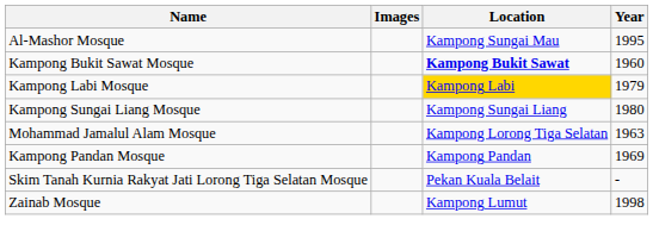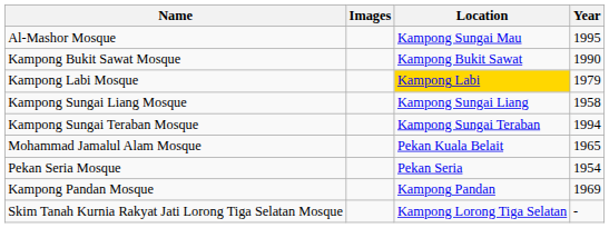 <table class="wikitable sortable">
 <tr>
 <th>Name</th>
 <th>Images</th>
 <th>Location</th>
 <th>Year</th>
 </tr>
 <tr>
 <td>Al-Mashor Mosque</td>
 <td></td>
 <td><a href='#'>Kampong Sungai Mau</a></td>
 <td>1995</td>
 </tr>
 <tr>
 <td>Kampong Bukit Sawat Mosque</td>
 <td></td>
-<td><strong><a href='#'>Kampong Bukit Sawat</a></strong></td>
-<td>1960</td>
+<td><a href='#'>Kampong Bukit Sawat</a></td>
+<td>1990</td>
 </tr>
 <tr>
 <td>Kampong Labi Mosque</td>
 <td></td>
 <td style="background: gold;"><a href='#'>Kampong Labi</a></td>
 <td>1979</td>
 </tr>
 <tr>
 <td>Kampong Sungai Liang Mosque</td>
 <td></td>
 <td><a href='#'>Kampong Sungai Liang</a></td>
-<td>1980</td>
+<td>1958</td>
+</tr>
+<tr>
+<td>Kampong Sungai Teraban Mosque</td>
+<td></td>
+<td><a href='#'>Kampong Sungai Teraban</a></td>
+<td>1994</td>
 </tr>
 <tr>
 <td>Mohammad Jamalul Alam Mosque</td>
 <td></td>
-<td><a href='#'>Kampong Lorong Tiga Selatan</a></td>
-<td>1963</td>
+<td><a href='#'>Pekan Kuala Belait</a></td>
+<td>1965</td>
+</tr>
+<tr>
+<td>Pekan Seria Mosque</td>
+<td></td>
+<td><a href='#'>Pekan Seria</a></td>
+<td>1954</td>
 </tr>
 <tr>
 <td>Kampong Pandan Mosque</td>
 <td></td>
 <td><a href='#'>Kampong Pandan</a></td>
 <td>1969</td>
 </tr>
 <tr>
 <td>Skim Tanah Kurnia Rakyat Jati Lorong Tiga Selatan Mosque</td>
 <td></td>
-<td><a href='#'>Pekan Kuala Belait</a></td>
+<td><a href='#'>Kampong Lorong Tiga Selatan</a></td>
 <td>-</td>
 </tr>
-<tr>
-<td>Zainab Mosque</td>
-<td></td>
-<td><a href='#'>Kampong Lumut</a></td>
-<td>1998</td>
-</tr>
 </table>
